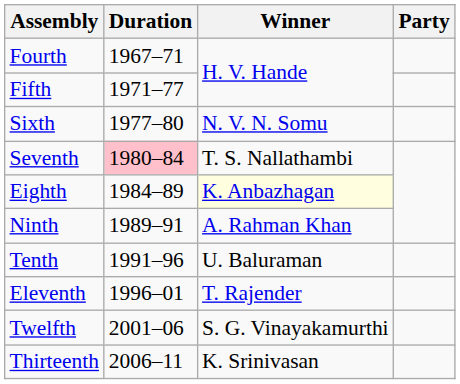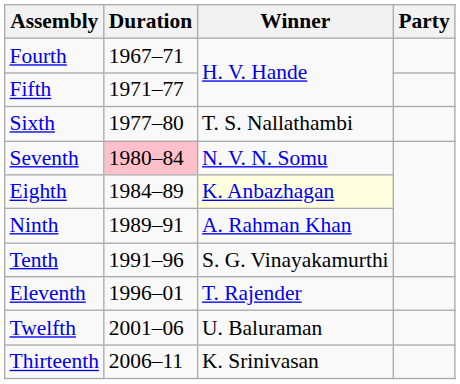 <table class="wikitable sortable">
 <tr>
 <th>Assembly</th>
 <th>Duration</th>
 <th>Winner</th>
 <th colspan="2">Party</th>
 </tr>
 <tr>
 <td><a href='#'>Fourth</a></td>
 <td>1967–71</td>
 <td rowspan=2><a href='#'>H. V. Hande</a></td>
 <td></td>
 </tr>
 <tr>
 <td><a href='#'>Fifth</a></td>
 <td>1971–77</td>
 </tr>
 <tr>
 <td><a href='#'>Sixth</a></td>
 <td>1977–80</td>
-<td><a href='#'>N. V. N. Somu</a></td>
+<td>T. S. Nallathambi</td>
 <td></td>
 </tr>
 <tr>
 <td><a href='#'>Seventh</a></td>
 <td style="background: pink;">1980–84</td>
-<td>T. S. Nallathambi</td>
+<td><a href='#'>N. V. N. Somu</a></td>
 </tr>
 <tr>
 <td><a href='#'>Eighth</a></td>
 <td>1984–89</td>
 <td style="background: lightyellow;"><a href='#'>K. Anbazhagan</a></td>
 </tr>
 <tr>
 <td><a href='#'>Ninth</a></td>
 <td>1989–91</td>
 <td><a href='#'>A. Rahman Khan</a></td>
 </tr>
 <tr>
 <td><a href='#'>Tenth</a></td>
 <td>1991–96</td>
-<td>U. Baluraman</td>
+<td>S. G. Vinayakamurthi</td>
 <td></td>
 </tr>
 <tr>
 <td><a href='#'>Eleventh</a></td>
 <td>1996–01</td>
 <td><a href='#'>T. Rajender</a></td>
 <td></td>
 </tr>
 <tr>
 <td><a href='#'>Twelfth</a></td>
 <td>2001–06</td>
-<td>S. G. Vinayakamurthi</td>
+<td>U. Baluraman</td>
 <td></td>
 </tr>
 <tr>
 <td><a href='#'>Thirteenth</a></td>
 <td>2006–11</td>
 <td>K. Srinivasan</td>
 <td></td>
 </tr>
 </table>
